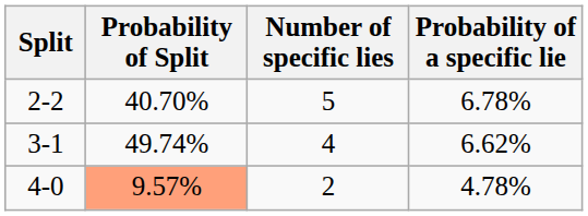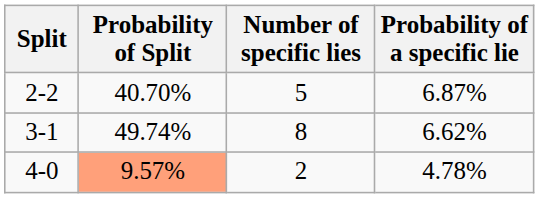 <table class="wikitable" style="float:left; margin-top:10px; margin-right:20px;">
 <tr>
 <th width=14%>Split</th>
 <th width=28%>Probability<br>of Split</th>
 <th width=28%>Number of<br> specific lies</th>
 <th width=30%>Probability of<br>a specific lie</th>
 </tr>
 <tr align=center>
 <td>2-2</td>
 <td>40.70%</td>
 <td>5</td>
-<td>6.78%</td>
+<td>6.87%</td>
 </tr>
 <tr align=center>
 <td>3-1</td>
 <td>49.74%</td>
-<td>4</td>
+<td>8</td>
 <td>6.62%</td>
 </tr>
 <tr align=center>
 <td>4-0</td>
 <td style="background: lightsalmon;">9.57%</td>
 <td>2</td>
 <td>4.78%</td>
 </tr>
 </table>
